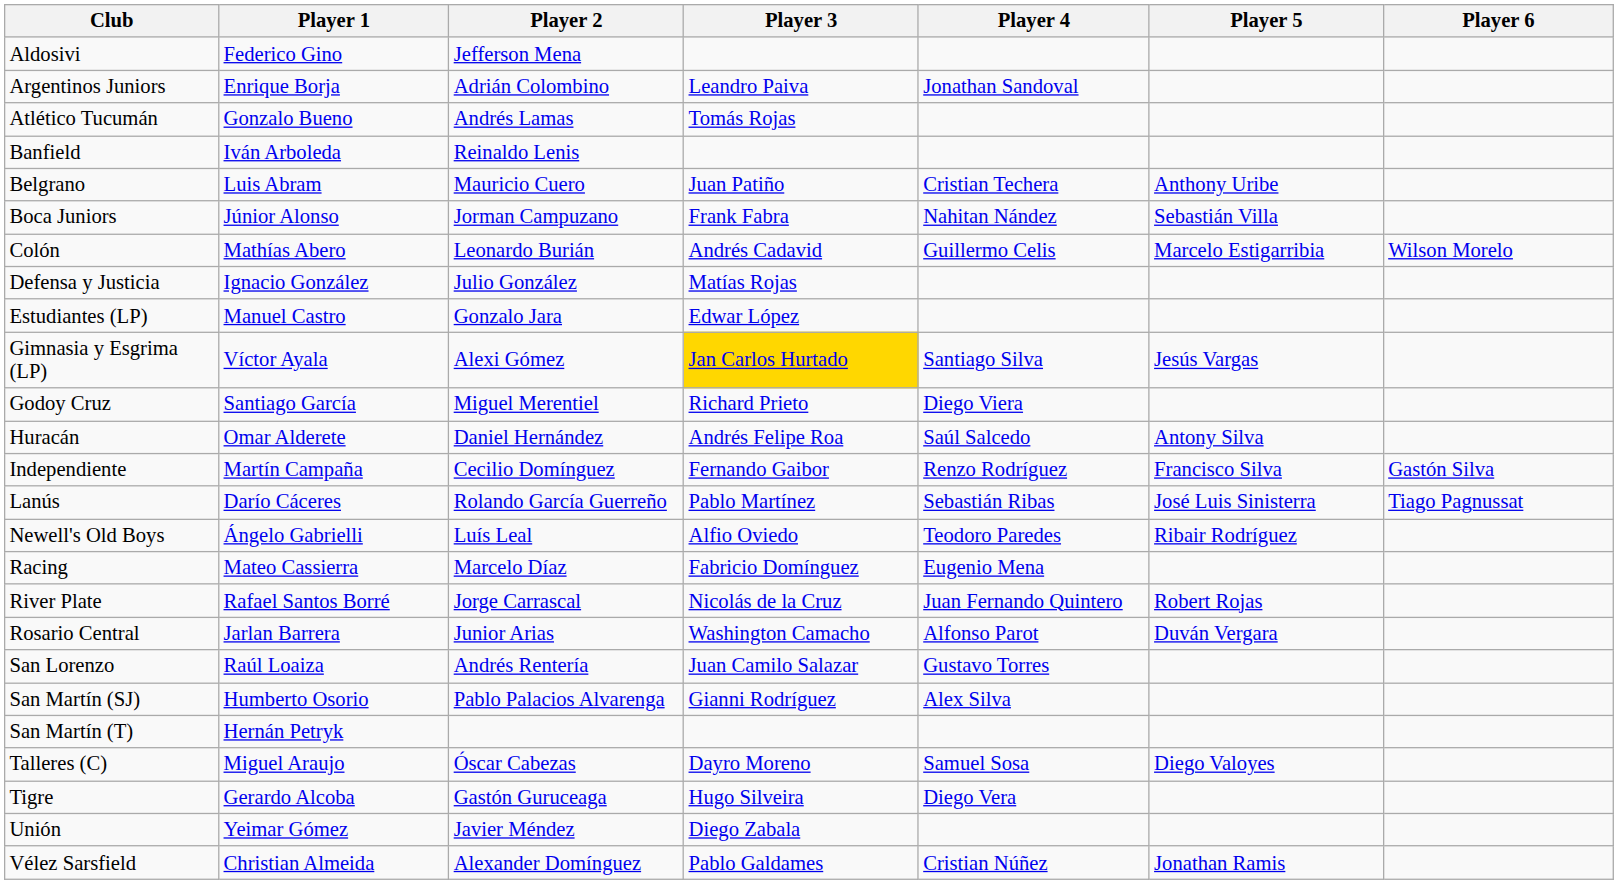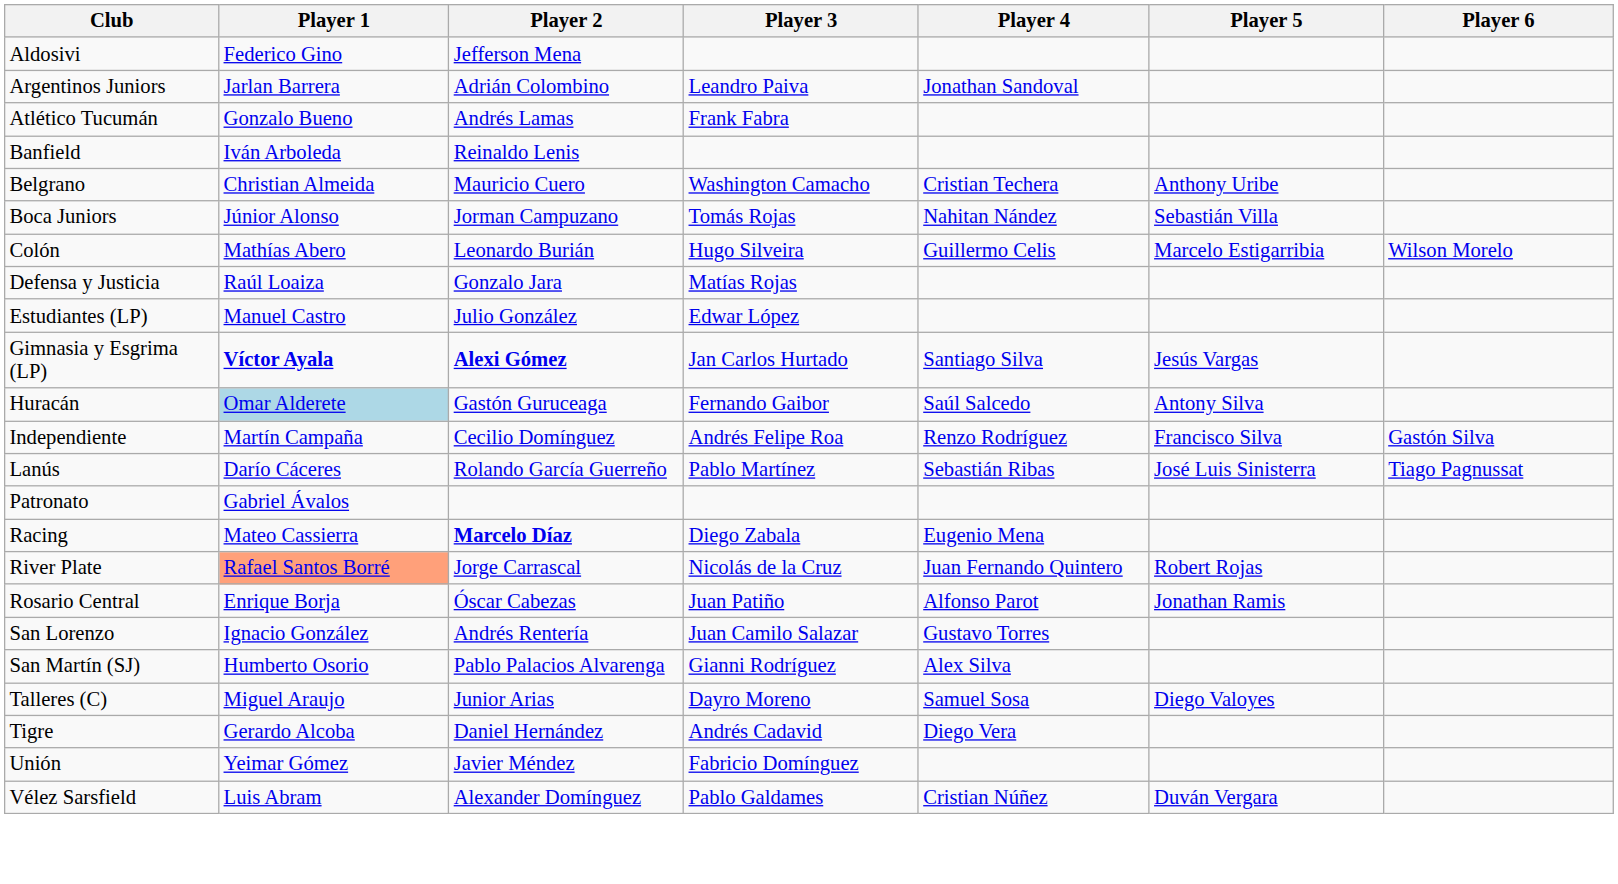 <table class="wikitable sortable">
 <tr>
 <th style="width:190px;">Club</th>
 <th style="width:220px;">Player 1</th>
 <th style="width:220px;">Player 2</th>
 <th style="width:220px;">Player 3</th>
 <th style="width:220px;">Player 4</th>
 <th style="width:220px;">Player 5</th>
 <th style="width:220px;">Player 6</th>
 </tr>
 <tr>
 <td>Aldosivi</td>
 <td> <a href='#'>Federico Gino</a></td>
 <td> <a href='#'>Jefferson Mena</a></td>
 <td></td>
 <td></td>
 <td></td>
 <td></td>
 </tr>
 <tr>
 <td>Argentinos Juniors</td>
-<td> <a href='#'>Enrique Borja</a></td>
+<td> <a href='#'>Jarlan Barrera</a></td>
 <td> <a href='#'>Adrián Colombino</a></td>
 <td> <a href='#'>Leandro Paiva</a></td>
 <td> <a href='#'>Jonathan Sandoval</a></td>
 <td></td>
 <td></td>
 </tr>
 <tr>
 <td>Atlético Tucumán</td>
 <td> <a href='#'>Gonzalo Bueno</a></td>
 <td> <a href='#'>Andrés Lamas</a></td>
-<td> <a href='#'>Tomás Rojas</a></td>
+<td> <a href='#'>Frank Fabra</a></td>
 <td></td>
 <td></td>
 <td></td>
 </tr>
 <tr>
 <td>Banfield</td>
 <td> <a href='#'>Iván Arboleda</a></td>
 <td> <a href='#'>Reinaldo Lenis</a></td>
 <td></td>
 <td></td>
 <td></td>
 <td></td>
 </tr>
 <tr>
 <td>Belgrano</td>
-<td> <a href='#'>Luis Abram</a></td>
+<td> <a href='#'>Christian Almeida</a></td>
 <td> <a href='#'>Mauricio Cuero</a></td>
-<td> <a href='#'>Juan Patiño</a></td>
+<td> <a href='#'>Washington Camacho</a></td>
 <td> <a href='#'>Cristian Techera</a></td>
 <td> <a href='#'>Anthony Uribe</a></td>
 <td></td>
 </tr>
 <tr>
 <td>Boca Juniors</td>
 <td> <a href='#'>Júnior Alonso</a></td>
 <td> <a href='#'>Jorman Campuzano</a></td>
-<td> <a href='#'>Frank Fabra</a></td>
+<td> <a href='#'>Tomás Rojas</a></td>
 <td> <a href='#'>Nahitan Nández</a></td>
 <td> <a href='#'>Sebastián Villa</a></td>
 <td></td>
 </tr>
 <tr>
 <td>Colón</td>
 <td> <a href='#'>Mathías Abero</a></td>
 <td> <a href='#'>Leonardo Burián</a></td>
-<td> <a href='#'>Andrés Cadavid</a></td>
+<td> <a href='#'>Hugo Silveira</a></td>
 <td> <a href='#'>Guillermo Celis</a></td>
 <td> <a href='#'>Marcelo Estigarribia</a></td>
 <td> <a href='#'>Wilson Morelo</a></td>
 </tr>
 <tr>
 <td>Defensa y Justicia</td>
-<td> <a href='#'>Ignacio González</a></td>
-<td> <a href='#'>Julio González</a></td>
+<td> <a href='#'>Raúl Loaiza</a></td>
+<td> <a href='#'>Gonzalo Jara</a></td>
 <td> <a href='#'>Matías Rojas</a></td>
 <td></td>
 <td></td>
 <td></td>
 </tr>
 <tr>
 <td>Estudiantes (LP)</td>
 <td> <a href='#'>Manuel Castro</a></td>
-<td> <a href='#'>Gonzalo Jara</a></td>
+<td> <a href='#'>Julio González</a></td>
 <td> <a href='#'>Edwar López</a></td>
 <td></td>
 <td></td>
 <td></td>
 </tr>
 <tr>
 <td>Gimnasia y Esgrima (LP)</td>
-<td> <a href='#'>Víctor Ayala</a></td>
-<td> <a href='#'>Alexi Gómez</a></td>
-<td style="background: gold;"> <a href='#'>Jan Carlos Hurtado</a></td>
+<td><strong> <a href='#'>Víctor Ayala</a></strong></td>
+<td><strong> <a href='#'>Alexi Gómez</a></strong></td>
+<td> <a href='#'>Jan Carlos Hurtado</a></td>
 <td> <a href='#'>Santiago Silva</a></td>
 <td> <a href='#'>Jesús Vargas</a></td>
 <td></td>
 </tr>
 <tr>
-<td>Godoy Cruz</td>
-<td> <a href='#'>Santiago García</a></td>
-<td> <a href='#'>Miguel Merentiel</a></td>
-<td> <a href='#'>Richard Prieto</a></td>
-<td> <a href='#'>Diego Viera</a></td>
-<td></td>
-<td></td>
-</tr>
-<tr>
 <td>Huracán</td>
-<td> <a href='#'>Omar Alderete</a></td>
-<td> <a href='#'>Daniel Hernández</a></td>
-<td> <a href='#'>Andrés Felipe Roa</a></td>
+<td style="background: lightblue;"> <a href='#'>Omar Alderete</a></td>
+<td> <a href='#'>Gastón Guruceaga</a></td>
+<td> <a href='#'>Fernando Gaibor</a></td>
 <td> <a href='#'>Saúl Salcedo</a></td>
 <td> <a href='#'>Antony Silva</a></td>
 <td></td>
 </tr>
 <tr>
 <td>Independiente</td>
 <td> <a href='#'>Martín Campaña</a></td>
 <td> <a href='#'>Cecilio Domínguez</a></td>
-<td> <a href='#'>Fernando Gaibor</a></td>
+<td> <a href='#'>Andrés Felipe Roa</a></td>
 <td> <a href='#'>Renzo Rodríguez</a></td>
 <td> <a href='#'>Francisco Silva</a></td>
 <td> <a href='#'>Gastón Silva</a></td>
 </tr>
 <tr>
 <td>Lanús</td>
 <td> <a href='#'>Darío Cáceres</a></td>
 <td> <a href='#'>Rolando García Guerreño</a></td>
 <td> <a href='#'>Pablo Martínez</a></td>
 <td> <a href='#'>Sebastián Ribas</a></td>
 <td> <a href='#'>José Luis Sinisterra</a></td>
 <td> <a href='#'>Tiago Pagnussat</a></td>
 </tr>
 <tr>
-<td>Newell's Old Boys</td>
-<td> <a href='#'>Ángelo Gabrielli</a></td>
-<td> <a href='#'>Luís Leal</a></td>
-<td> <a href='#'>Alfio Oviedo</a></td>
-<td> <a href='#'>Teodoro Paredes</a></td>
-<td> <a href='#'>Ribair Rodríguez</a></td>
+<td>Patronato</td>
+<td> <a href='#'>Gabriel Ávalos</a></td>
+<td></td>
+<td></td>
+<td></td>
+<td></td>
 <td></td>
 </tr>
 <tr>
 <td>Racing</td>
 <td> <a href='#'>Mateo Cassierra</a></td>
-<td> <a href='#'>Marcelo Díaz</a></td>
-<td> <a href='#'>Fabricio Domínguez</a></td>
+<td><strong> <a href='#'>Marcelo Díaz</a></strong></td>
+<td> <a href='#'>Diego Zabala</a></td>
 <td> <a href='#'>Eugenio Mena</a></td>
 <td></td>
 <td></td>
 </tr>
 <tr>
 <td>River Plate</td>
-<td> <a href='#'>Rafael Santos Borré</a></td>
+<td style="background: lightsalmon;"> <a href='#'>Rafael Santos Borré</a></td>
 <td> <a href='#'>Jorge Carrascal</a></td>
 <td> <a href='#'>Nicolás de la Cruz</a></td>
 <td> <a href='#'>Juan Fernando Quintero</a></td>
 <td> <a href='#'>Robert Rojas</a></td>
 <td></td>
 </tr>
 <tr>
 <td>Rosario Central</td>
-<td> <a href='#'>Jarlan Barrera</a></td>
-<td> <a href='#'>Junior Arias</a></td>
-<td> <a href='#'>Washington Camacho</a></td>
+<td> <a href='#'>Enrique Borja</a></td>
+<td> <a href='#'>Óscar Cabezas</a></td>
+<td> <a href='#'>Juan Patiño</a></td>
 <td> <a href='#'>Alfonso Parot</a></td>
-<td> <a href='#'>Duván Vergara</a></td>
+<td> <a href='#'>Jonathan Ramis</a></td>
 <td></td>
 </tr>
 <tr>
 <td>San Lorenzo</td>
-<td> <a href='#'>Raúl Loaiza</a></td>
+<td> <a href='#'>Ignacio González</a></td>
 <td> <a href='#'>Andrés Rentería</a></td>
 <td> <a href='#'>Juan Camilo Salazar</a></td>
 <td> <a href='#'>Gustavo Torres</a></td>
 <td></td>
 <td></td>
 </tr>
 <tr>
 <td>San Martín (SJ)</td>
 <td> <a href='#'>Humberto Osorio</a></td>
 <td> <a href='#'>Pablo Palacios Alvarenga</a></td>
 <td> <a href='#'>Gianni Rodríguez</a></td>
 <td> <a href='#'>Alex Silva</a></td>
 <td></td>
 <td></td>
 </tr>
 <tr>
-<td>San Martín (T)</td>
-<td> <a href='#'>Hernán Petryk</a></td>
-<td></td>
-<td></td>
-<td></td>
-<td></td>
-<td></td>
-</tr>
-<tr>
 <td>Talleres (C)</td>
 <td> <a href='#'>Miguel Araujo</a></td>
-<td> <a href='#'>Óscar Cabezas</a></td>
+<td> <a href='#'>Junior Arias</a></td>
 <td> <a href='#'>Dayro Moreno</a></td>
 <td> <a href='#'>Samuel Sosa</a></td>
 <td> <a href='#'>Diego Valoyes</a></td>
 <td></td>
 </tr>
 <tr>
 <td>Tigre</td>
 <td> <a href='#'>Gerardo Alcoba</a></td>
-<td> <a href='#'>Gastón Guruceaga</a></td>
-<td> <a href='#'>Hugo Silveira</a></td>
+<td> <a href='#'>Daniel Hernández</a></td>
+<td> <a href='#'>Andrés Cadavid</a></td>
 <td> <a href='#'>Diego Vera</a></td>
 <td></td>
 <td></td>
 </tr>
 <tr>
 <td>Unión</td>
 <td> <a href='#'>Yeimar Gómez</a></td>
 <td> <a href='#'>Javier Méndez</a></td>
-<td> <a href='#'>Diego Zabala</a></td>
+<td> <a href='#'>Fabricio Domínguez</a></td>
 <td></td>
 <td></td>
 <td></td>
 </tr>
 <tr>
 <td>Vélez Sarsfield</td>
-<td> <a href='#'>Christian Almeida</a></td>
+<td> <a href='#'>Luis Abram</a></td>
 <td> <a href='#'>Alexander Domínguez</a></td>
 <td> <a href='#'>Pablo Galdames</a></td>
 <td> <a href='#'>Cristian Núñez</a></td>
-<td> <a href='#'>Jonathan Ramis</a></td>
+<td> <a href='#'>Duván Vergara</a></td>
 <td></td>
 </tr>
 </table>
